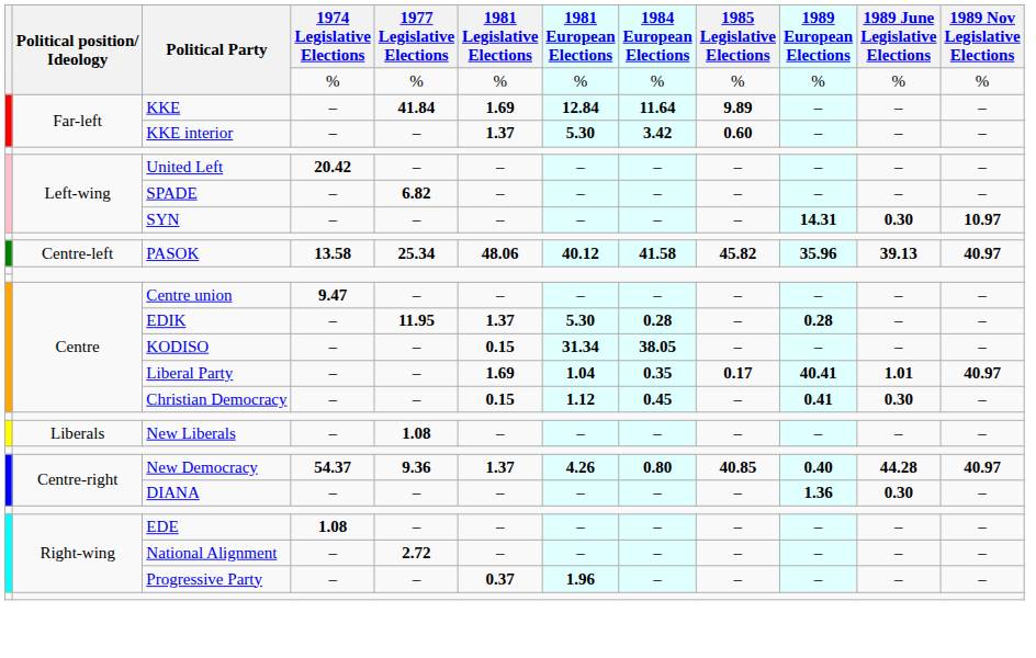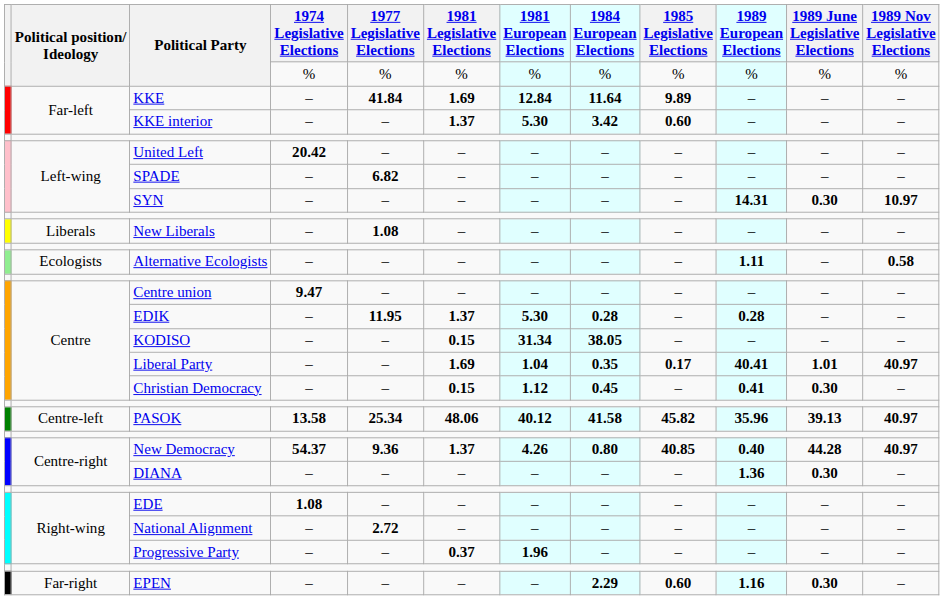 <table class="wikitable" style="text-align:center">
 <tr>
 <th rowspan="2"></th>
 <th rowspan="2">Political position/<br>Ideology</th>
 <th rowspan="2">Political Party</th>
 <th><a href='#'>1974<br>Legislative <br>Elections</a></th>
 <th><a href='#'>1977 <br>Legislative<br> Elections</a></th>
 <th><a href='#'>1981<br> Legislative<br> Elections</a></th>
 <td bgcolor="lightcyan"><strong> <a href='#'>1981 <br> European<br> Elections</a></strong></td>
 <td bgcolor="lightcyan"><strong> <a href='#'>1984 <br> European<br> Elections</a></strong></td>
 <th><a href='#'>1985<br> Legislative<br> Elections</a></th>
 <td bgcolor="lightcyan"><strong><a href='#'>1989 <br> European<br> Elections</a></strong></td>
 <th><a href='#'>1989 June<br> Legislative<br> Elections</a></th>
 <th><a href='#'>1989 Nov<br> Legislative<br> Elections</a></th>
 </tr>
 <tr>
 <td>%</td>
 <td>%</td>
 <td>%</td>
 <td bgcolor="lightcyan">%</td>
 <td bgcolor="lightcyan">%</td>
 <td>%</td>
 <td bgcolor="lightcyan">%</td>
 <td>%</td>
 <td>%</td>
 </tr>
 <tr>
 <td rowspan="2" bgcolor="red"></td>
 <td rowspan="2">Far-left</td>
 <td align="left"><a href='#'>KKE</a></td>
 <td>–</td>
 <td><strong>41.84</strong></td>
 <td><strong>1.69</strong></td>
 <td bgcolor="lightcyan"><strong>12.84</strong></td>
 <td bgcolor="lightcyan"><strong>11.64</strong></td>
 <td><strong>9.89</strong></td>
 <td bgcolor="lightcyan">–</td>
 <td>–</td>
 <td>–</td>
 </tr>
 <tr>
 <td align="left"><a href='#'>KKE interior</a></td>
 <td>–</td>
 <td>–</td>
 <td><strong>1.37</strong></td>
 <td bgcolor="lightcyan"><strong>5.30</strong></td>
 <td bgcolor="lightcyan"><strong>3.42</strong></td>
 <td><strong>0.60</strong></td>
 <td bgcolor="lightcyan">–</td>
 <td>–</td>
 <td>–</td>
 </tr>
 <tr>
 <td></td>
 </tr>
 <tr>
 <td rowspan="3" bgcolor="pink"></td>
 <td rowspan="3">Left-wing</td>
 <td align="left"><a href='#'>United Left</a></td>
 <td><strong>20.42</strong></td>
 <td>–</td>
 <td>–</td>
 <td bgcolor="lightcyan">–</td>
 <td bgcolor="lightcyan">–</td>
 <td>–</td>
 <td bgcolor="lightcyan">–</td>
 <td>–</td>
 <td>–</td>
 </tr>
 <tr>
 <td align="left"><a href='#'>SPADE</a></td>
 <td>–</td>
 <td><strong>6.82</strong></td>
 <td>–</td>
 <td bgcolor="lightcyan">–</td>
 <td bgcolor="lightcyan">–</td>
 <td>–</td>
 <td bgcolor="lightcyan">–</td>
 <td>–</td>
 <td>–</td>
 </tr>
 <tr>
 <td align="left"><a href='#'>SYN</a></td>
 <td>–</td>
 <td>–</td>
 <td>–</td>
 <td bgcolor="lightcyan">–</td>
 <td bgcolor="lightcyan">–</td>
 <td>–</td>
 <td bgcolor="lightcyan"><strong>14.31</strong></td>
 <td><strong>0.30</strong></td>
 <td><strong>10.97</strong></td>
 </tr>
 <tr>
 <td></td>
 </tr>
 <tr>
-<td bgcolor="green"></td>
-<td>Centre-left</td>
-<td align="left"><a href='#'>PASOK</a></td>
-<td><strong>13.58</strong></td>
-<td><strong>25.34</strong></td>
-<td><strong>48.06</strong></td>
-<td bgcolor="lightcyan"><strong>40.12</strong></td>
-<td bgcolor="lightcyan"><strong>41.58</strong></td>
-<td><strong>45.82</strong></td>
-<td bgcolor="lightcyan"><strong>35.96</strong></td>
-<td><strong>39.13</strong></td>
-<td><strong>40.97</strong></td>
+<td bgcolor="yellow"></td>
+<td>Liberals</td>
+<td align="left"><a href='#'>New Liberals</a></td>
+<td>–</td>
+<td><strong>1.08</strong></td>
+<td>–</td>
+<td bgcolor="lightcyan">–</td>
+<td bgcolor="lightcyan">–</td>
+<td>–</td>
+<td bgcolor="lightcyan">–</td>
+<td>–</td>
+<td>–</td>
 </tr>
 <tr>
 <td></td>
+</tr>
+<tr>
+<td bgcolor="lightgreen"></td>
+<td>Ecologists</td>
+<td align="left"><a href='#'>Alternative Ecologists</a></td>
+<td>–</td>
+<td>–</td>
+<td>–</td>
+<td bgcolor="lightcyan">–</td>
+<td bgcolor="lightcyan">–</td>
+<td>–</td>
+<td bgcolor="lightcyan"><strong>1.11</strong></td>
+<td>–</td>
+<td><strong>0.58</strong></td>
 </tr>
 <tr>
 <td></td>
 </tr>
 <tr>
 <td rowspan="5" bgcolor="orange"></td>
 <td rowspan="5">Centre</td>
 <td align="left"><a href='#'>Centre union</a></td>
 <td><strong>9.47</strong></td>
 <td>–</td>
 <td>–</td>
 <td bgcolor="lightcyan">–</td>
 <td bgcolor="lightcyan">–</td>
 <td>–</td>
 <td bgcolor="lightcyan">–</td>
 <td>–</td>
 <td>–</td>
 </tr>
 <tr>
 <td align="left"><a href='#'>EDIK</a></td>
 <td>–</td>
 <td><strong>11.95</strong></td>
 <td><strong>1.37</strong></td>
 <td bgcolor="lightcyan"><strong>5.30</strong></td>
 <td bgcolor="lightcyan"><strong>0.28</strong></td>
 <td>–</td>
 <td bgcolor="lightcyan"><strong>0.28</strong></td>
 <td>–</td>
 <td>–</td>
 </tr>
 <tr>
 <td align="left"><a href='#'>KODISO</a></td>
 <td>–</td>
 <td>–</td>
 <td><strong>0.15</strong></td>
 <td bgcolor="lightcyan"><strong>31.34</strong></td>
 <td bgcolor="lightcyan"><strong>38.05</strong></td>
 <td>–</td>
 <td bgcolor="lightcyan">–</td>
 <td>–</td>
 <td>–</td>
 </tr>
 <tr>
 <td align="left"><a href='#'>Liberal Party</a></td>
 <td>–</td>
 <td>–</td>
 <td><strong>1.69</strong></td>
 <td bgcolor="lightcyan"><strong>1.04</strong></td>
 <td bgcolor="lightcyan"><strong>0.35</strong></td>
 <td><strong>0.17</strong></td>
 <td bgcolor="lightcyan"><strong>40.41</strong></td>
 <td><strong>1.01</strong></td>
 <td><strong>40.97</strong></td>
 </tr>
 <tr>
 <td align="left"><a href='#'>Christian Democracy</a></td>
 <td>–</td>
 <td>–</td>
 <td><strong>0.15</strong></td>
 <td bgcolor="lightcyan"><strong>1.12</strong></td>
 <td bgcolor="lightcyan"><strong>0.45</strong></td>
 <td>–</td>
 <td bgcolor="lightcyan"><strong>0.41</strong></td>
 <td><strong>0.30</strong></td>
 <td>–</td>
 </tr>
 <tr>
 <td></td>
 </tr>
 <tr>
-<td bgcolor="yellow"></td>
-<td>Liberals</td>
-<td align="left"><a href='#'>New Liberals</a></td>
-<td>–</td>
-<td><strong>1.08</strong></td>
-<td>–</td>
-<td bgcolor="lightcyan">–</td>
-<td bgcolor="lightcyan">–</td>
-<td>–</td>
-<td bgcolor="lightcyan">–</td>
-<td>–</td>
-<td>–</td>
+<td bgcolor="green"></td>
+<td>Centre-left</td>
+<td align="left"><a href='#'>PASOK</a></td>
+<td><strong>13.58</strong></td>
+<td><strong>25.34</strong></td>
+<td><strong>48.06</strong></td>
+<td bgcolor="lightcyan"><strong>40.12</strong></td>
+<td bgcolor="lightcyan"><strong>41.58</strong></td>
+<td><strong>45.82</strong></td>
+<td bgcolor="lightcyan"><strong>35.96</strong></td>
+<td><strong>39.13</strong></td>
+<td><strong>40.97</strong></td>
 </tr>
 <tr>
 <td></td>
 </tr>
 <tr>
 <td rowspan="2" bgcolor="blue"></td>
 <td rowspan="2">Centre-right</td>
 <td align="left"><a href='#'>New Democracy</a></td>
 <td><strong>54.37</strong></td>
 <td><strong>9.36</strong></td>
 <td><strong>1.37</strong></td>
 <td bgcolor="lightcyan"><strong>4.26</strong></td>
 <td bgcolor="lightcyan"><strong>0.80</strong></td>
 <td><strong>40.85</strong></td>
 <td bgcolor="lightcyan"><strong>0.40</strong></td>
 <td><strong>44.28</strong></td>
 <td><strong>40.97</strong></td>
 </tr>
 <tr>
 <td align="left"><a href='#'>DIANA</a></td>
 <td>–</td>
 <td>–</td>
 <td>–</td>
 <td bgcolor="lightcyan">–</td>
 <td bgcolor="lightcyan">–</td>
 <td>–</td>
 <td bgcolor="lightcyan"><strong>1.36 </strong></td>
 <td><strong>0.30</strong></td>
 <td>–</td>
 </tr>
 <tr>
 <td></td>
 </tr>
 <tr>
 <td rowspan="3" bgcolor="cyan"></td>
 <td rowspan="3">Right-wing</td>
 <td align="left"><a href='#'>EDE</a></td>
 <td><strong>1.08</strong></td>
 <td>–</td>
 <td>–</td>
 <td bgcolor="lightcyan">–</td>
 <td bgcolor="lightcyan">–</td>
 <td>–</td>
 <td bgcolor="lightcyan">–</td>
 <td>–</td>
 <td>–</td>
 </tr>
 <tr>
 <td align="left"><a href='#'>National Alignment</a></td>
 <td>–</td>
 <td><strong>2.72</strong></td>
 <td>–</td>
 <td bgcolor="lightcyan">–</td>
 <td bgcolor="lightcyan">–</td>
 <td>–</td>
 <td bgcolor="lightcyan">–</td>
 <td>–</td>
 <td>–</td>
 </tr>
 <tr>
 <td align="left"><a href='#'>Progressive Party</a></td>
 <td>–</td>
 <td>–</td>
 <td><strong>0.37</strong></td>
 <td bgcolor="lightcyan"><strong>1.96</strong></td>
 <td bgcolor="lightcyan">–</td>
 <td>–</td>
 <td bgcolor="lightcyan">–</td>
 <td>–</td>
 <td>–</td>
 </tr>
 <tr>
 <td></td>
 </tr>
+<tr>
+<td bgcolor="black"></td>
+<td>Far-right</td>
+<td align="left"><a href='#'>EPEN</a></td>
+<td>–</td>
+<td>–</td>
+<td>–</td>
+<td bgcolor="lightcyan">–</td>
+<td bgcolor="lightcyan"><strong>2.29</strong></td>
+<td><strong>0.60</strong></td>
+<td bgcolor="lightcyan"><strong>1.16</strong></td>
+<td><strong>0.30</strong></td>
+<td>–</td>
+</tr>
 </table>
